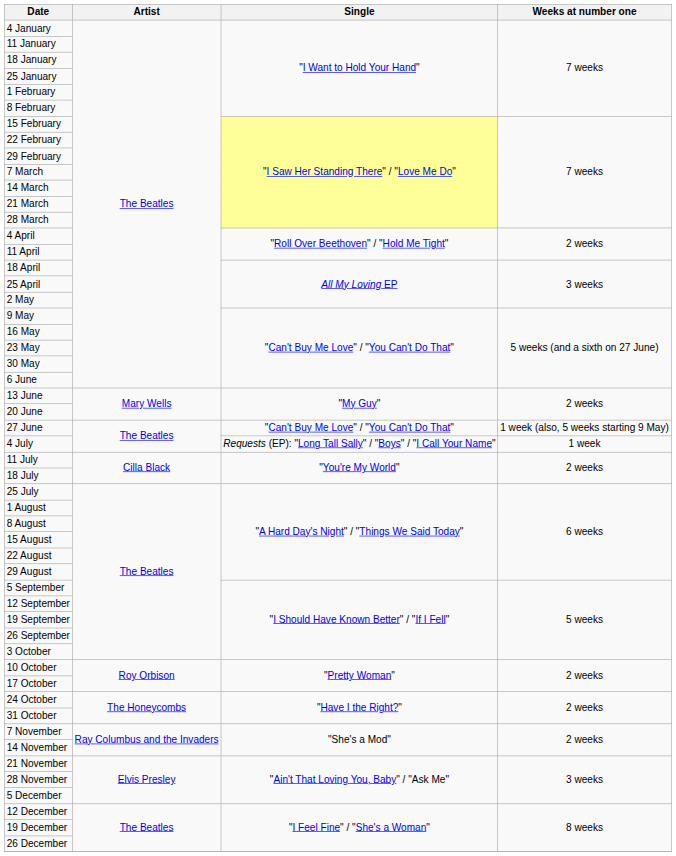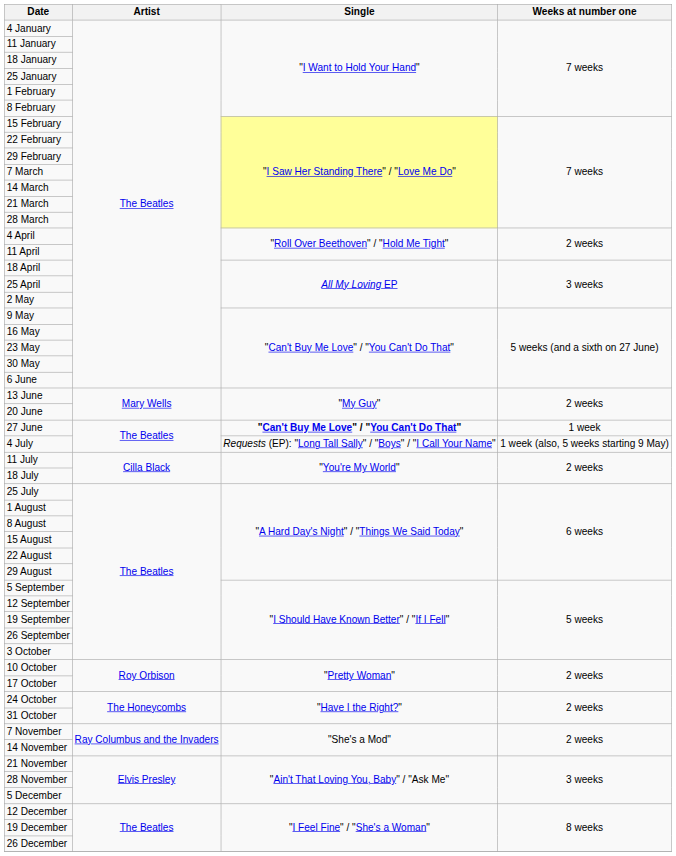 <table class="wikitable">
 <tr>
 <th>Date</th>
 <th>Artist</th>
 <th>Single</th>
 <th>Weeks at number one</th>
 </tr>
 <tr>
 <td>4 January</td>
 <td align="center" rowspan=23><a href='#'>The Beatles</a></td>
 <td align="center" rowspan=6>"<a href='#'>I Want to Hold Your Hand</a>"</td>
 <td align="center" rowspan=6>7 weeks</td>
 </tr>
 <tr>
 <td>11 January</td>
 </tr>
 <tr>
 <td>18 January</td>
 </tr>
 <tr>
 <td>25 January</td>
 </tr>
 <tr>
 <td>1 February</td>
 </tr>
 <tr>
 <td>8 February</td>
 </tr>
 <tr>
 <td>15 February</td>
 <td bgcolor=#FFFF99 align="center" rowspan=7>"<a href='#'>I Saw Her Standing There</a>" / "<a href='#'>Love Me Do</a>"</td>
 <td align="center" rowspan=7>7 weeks</td>
 </tr>
 <tr>
 <td>22 February</td>
 </tr>
 <tr>
 <td>29 February</td>
 </tr>
 <tr>
 <td>7 March</td>
 </tr>
 <tr>
 <td>14 March</td>
 </tr>
 <tr>
 <td>21 March</td>
 </tr>
 <tr>
 <td>28 March</td>
 </tr>
 <tr>
 <td>4 April</td>
 <td align="center" rowspan=2>"<a href='#'>Roll Over Beethoven</a>" / "<a href='#'>Hold Me Tight</a>"</td>
 <td align="center" rowspan=2>2 weeks</td>
 </tr>
 <tr>
 <td>11 April</td>
 </tr>
 <tr>
 <td>18 April</td>
 <td align="center" rowspan=3><a href='#'><em>All My Loving</em> EP</a></td>
 <td align="center" rowspan=3>3 weeks</td>
 </tr>
 <tr>
 <td>25 April</td>
 </tr>
 <tr>
 <td>2 May</td>
 </tr>
 <tr>
 <td>9 May</td>
 <td align="center" rowspan=5>"<a href='#'>Can't Buy Me Love</a>" / "<a href='#'>You Can't Do That</a>"</td>
 <td align="center" rowspan=5>5 weeks (and a sixth on 27 June)</td>
 </tr>
 <tr>
 <td>16 May</td>
 </tr>
 <tr>
 <td>23 May</td>
 </tr>
 <tr>
 <td>30 May</td>
 </tr>
 <tr>
 <td>6 June</td>
 </tr>
 <tr>
 <td>13 June</td>
 <td align="center" rowspan=2><a href='#'>Mary Wells</a></td>
 <td align="center" rowspan=2>"<a href='#'>My Guy</a>"</td>
 <td align="center" rowspan=2>2 weeks</td>
 </tr>
 <tr>
 <td>20 June</td>
 </tr>
 <tr>
 <td>27 June</td>
 <td align="center" rowspan=2><a href='#'>The Beatles</a></td>
-<td align="center">"<a href='#'>Can't Buy Me Love</a>" / "<a href='#'>You Can't Do That</a>"</td>
-<td align="center">1 week (also, 5 weeks starting 9 May)</td>
+<td align="center"><strong>"<a href='#'>Can't Buy Me Love</a>" / "<a href='#'>You Can't Do That</a>"</strong></td>
+<td align="center">1 week</td>
 </tr>
 <tr>
 <td>4 July</td>
 <td align="center"><em>Requests</em> (EP): "<a href='#'>Long Tall Sally</a>" / "<a href='#'>Boys</a>" / "<a href='#'>I Call Your Name</a>"</td>
-<td align="center">1 week</td>
+<td align="center">1 week (also, 5 weeks starting 9 May)</td>
 </tr>
 <tr>
 <td>11 July</td>
 <td align="center" rowspan=2><a href='#'>Cilla Black</a></td>
 <td align="center" rowspan=2>"<a href='#'>You're My World</a>"</td>
 <td align="center" rowspan=2>2 weeks</td>
 </tr>
 <tr>
 <td>18 July</td>
 </tr>
 <tr>
 <td>25 July</td>
 <td align="center" rowspan=11><a href='#'>The Beatles</a></td>
 <td align="center" rowspan=6>"<a href='#'>A Hard Day's Night</a>" / "<a href='#'>Things We Said Today</a>"</td>
 <td align="center" rowspan=6>6 weeks</td>
 </tr>
 <tr>
 <td>1 August</td>
 </tr>
 <tr>
 <td>8 August</td>
 </tr>
 <tr>
 <td>15 August</td>
 </tr>
 <tr>
 <td>22 August</td>
 </tr>
 <tr>
 <td>29 August</td>
 </tr>
 <tr>
 <td>5 September</td>
 <td align="center" rowspan=5>"<a href='#'>I Should Have Known Better</a>" / "<a href='#'>If I Fell</a>"</td>
 <td align="center" rowspan=5>5 weeks</td>
 </tr>
 <tr>
 <td>12 September</td>
 </tr>
 <tr>
 <td>19 September</td>
 </tr>
 <tr>
 <td>26 September</td>
 </tr>
 <tr>
 <td>3 October</td>
 </tr>
 <tr>
 <td>10 October</td>
 <td align="center" rowspan=2><a href='#'>Roy Orbison</a></td>
 <td align="center" rowspan=2>"<a href='#'>Pretty Woman</a>"</td>
 <td align="center" rowspan=2>2 weeks</td>
 </tr>
 <tr>
 <td>17 October</td>
 </tr>
 <tr>
 <td>24 October</td>
 <td align="center" rowspan=2><a href='#'>The Honeycombs</a></td>
 <td align="center" rowspan=2>"<a href='#'>Have I the Right?</a>"</td>
 <td align="center" rowspan=2>2 weeks</td>
 </tr>
 <tr>
 <td>31 October</td>
 </tr>
 <tr>
 <td>7 November</td>
 <td align="center" rowspan=2><a href='#'>Ray Columbus and the Invaders</a></td>
 <td align="center" rowspan=2>"She's a Mod"</td>
 <td align="center" rowspan=2>2 weeks</td>
 </tr>
 <tr>
 <td>14 November</td>
 </tr>
 <tr>
 <td>21 November</td>
 <td align="center" rowspan=3><a href='#'>Elvis Presley</a></td>
 <td align="center" rowspan=3>"<a href='#'>Ain't That Loving You, Baby</a>" / "Ask Me"</td>
 <td align="center" rowspan=3>3 weeks</td>
 </tr>
 <tr>
 <td>28 November</td>
 </tr>
 <tr>
 <td>5 December</td>
 </tr>
 <tr>
 <td>12 December</td>
 <td align="center" rowspan=3><a href='#'>The Beatles</a></td>
 <td align="center" rowspan=3>"<a href='#'>I Feel Fine</a>" / "<a href='#'>She's a Woman</a>"</td>
 <td align="center" rowspan=3>8 weeks</td>
 </tr>
 <tr>
 <td>19 December</td>
 </tr>
 <tr>
 <td>26 December</td>
 </tr>
 <tr>
 </tr>
 </table>
